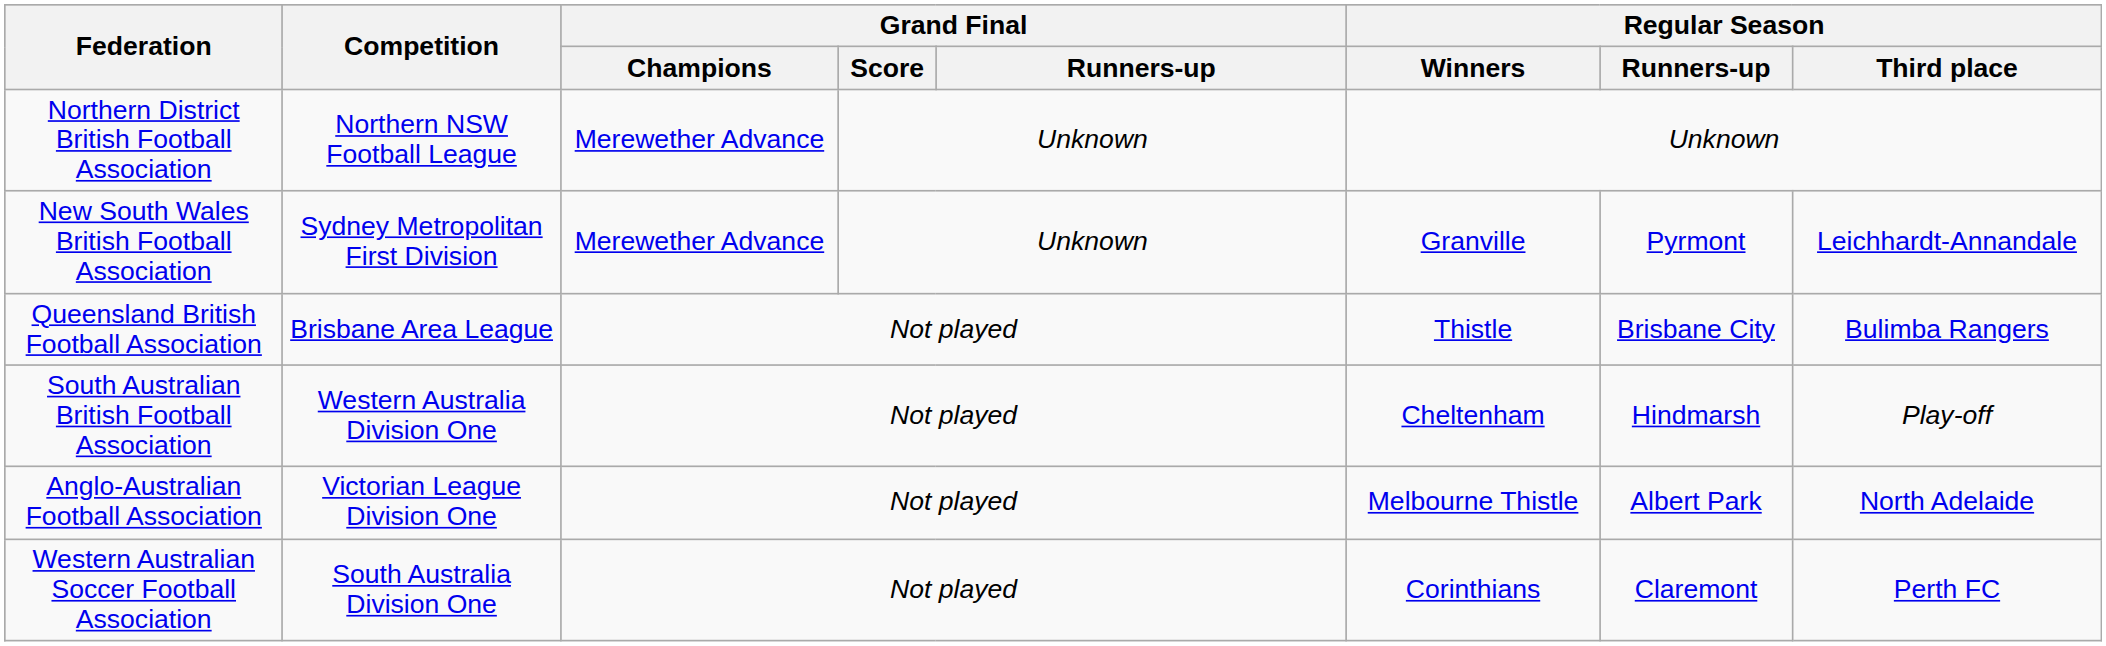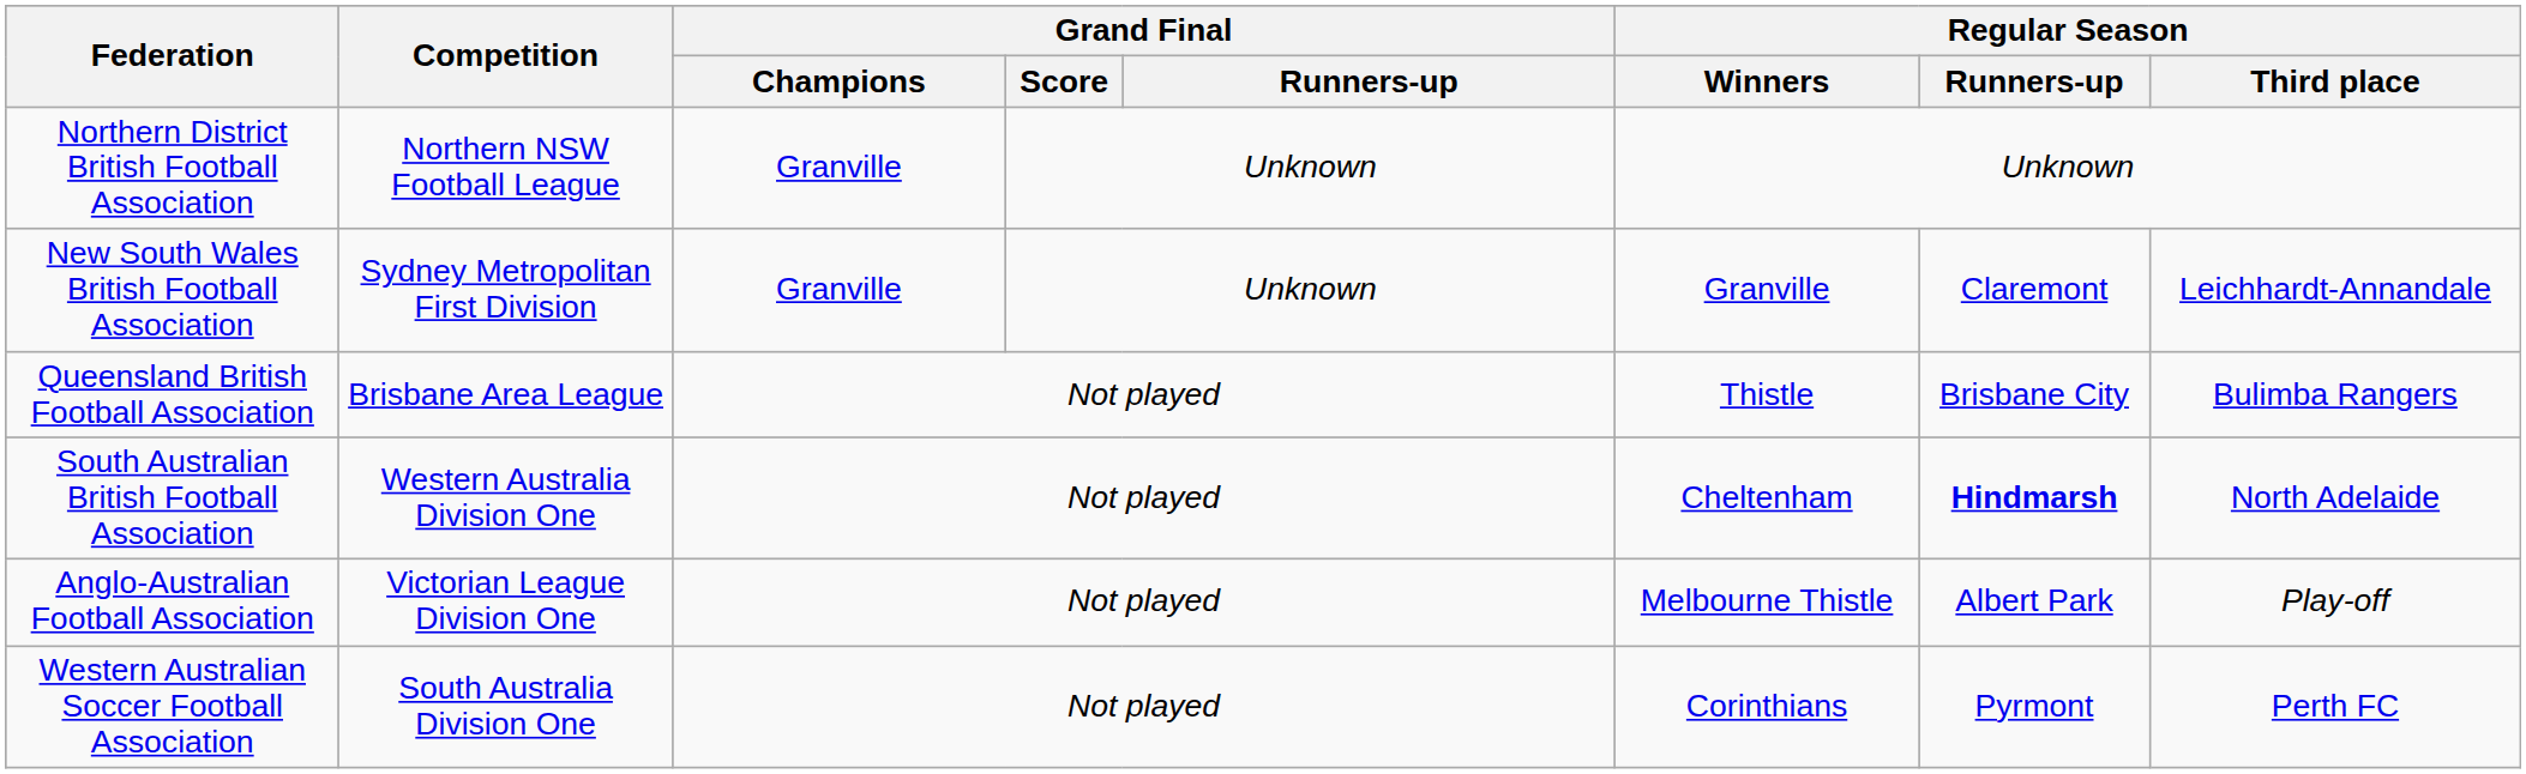 <table class="wikitable" width="100%">
 <tr>
 <th rowspan="2" style="width:10em">Federation</th>
 <th rowspan="2" style="width:10em">Competition</th>
 <th colspan="3" scope="col">Grand Final</th>
 <th colspan="3">Regular Season</th>
 </tr>
 <tr>
 <th style="width:10em">Champions</th>
 <th>Score</th>
 <th style="width:15em">Runners-up</th>
 <th>Winners</th>
 <th>Runners-up</th>
 <th>Third place</th>
 </tr>
 <tr>
 <td align="center"><a href='#'>Northern District British Football Association</a></td>
 <td align="center"><a href='#'>Northern NSW Football League</a></td>
-<td align="center"><a href='#'>Merewether Advance</a></td>
+<td align="center"><a href='#'>Granville</a></td>
 <td colspan="2" align="center"><em>Unknown</em></td>
 <td colspan="3" align="center"><em>Unknown</em></td>
 </tr>
 <tr>
 <td align="center"><a href='#'>New South Wales British Football Association</a></td>
 <td align="center"><a href='#'>Sydney Metropolitan First Division</a></td>
-<td align="center"><a href='#'>Merewether Advance</a></td>
+<td align="center"><a href='#'>Granville</a></td>
 <td colspan="2" align="center"><em>Unknown</em></td>
 <td align="center"><a href='#'>Granville</a></td>
-<td align="center"><a href='#'>Pyrmont</a></td>
+<td align="center"><a href='#'>Claremont</a></td>
 <td align="center"><a href='#'>Leichhardt-Annandale</a></td>
 </tr>
 <tr>
 <td align="center"><a href='#'>Queensland British Football Association</a></td>
 <td align="center"><a href='#'>Brisbane Area League</a></td>
 <td colspan="3" align="center"><em>Not played</em></td>
 <td align="center"><a href='#'>Thistle</a></td>
 <td align="center"><a href='#'>Brisbane City</a></td>
 <td align="center"><a href='#'>Bulimba Rangers</a></td>
 </tr>
 <tr>
 <td align="center"><a href='#'>South Australian British Football Association</a></td>
 <td align="center"><a href='#'>Western Australia Division One</a></td>
 <td colspan="3" align="center"><em>Not played</em></td>
 <td align="center"><a href='#'>Cheltenham</a></td>
-<td align="center"><a href='#'>Hindmarsh</a></td>
-<td align="center"><em>Play-off</em></td>
+<td align="center"><strong><a href='#'>Hindmarsh</a></strong></td>
+<td align="center"><a href='#'>North Adelaide</a></td>
 </tr>
 <tr>
 <td align="center"><a href='#'>Anglo-Australian Football Association</a></td>
 <td align="center"><a href='#'>Victorian League Division One</a></td>
 <td colspan="3" align="center"><em>Not played</em></td>
 <td align="center"><a href='#'>Melbourne Thistle</a></td>
 <td align="center"><a href='#'>Albert Park</a></td>
-<td align="center"><a href='#'>North Adelaide</a></td>
+<td align="center"><em>Play-off</em></td>
 </tr>
 <tr>
 <td align="center"><a href='#'>Western Australian Soccer Football Association</a></td>
 <td align="center"><a href='#'>South Australia Division One</a></td>
 <td colspan="3" align="center"><em>Not played</em></td>
 <td align="center"><a href='#'>Corinthians</a></td>
-<td align="center"><a href='#'>Claremont</a></td>
+<td align="center"><a href='#'>Pyrmont</a></td>
 <td align="center"><a href='#'>Perth FC</a></td>
 </tr>
 </table>
